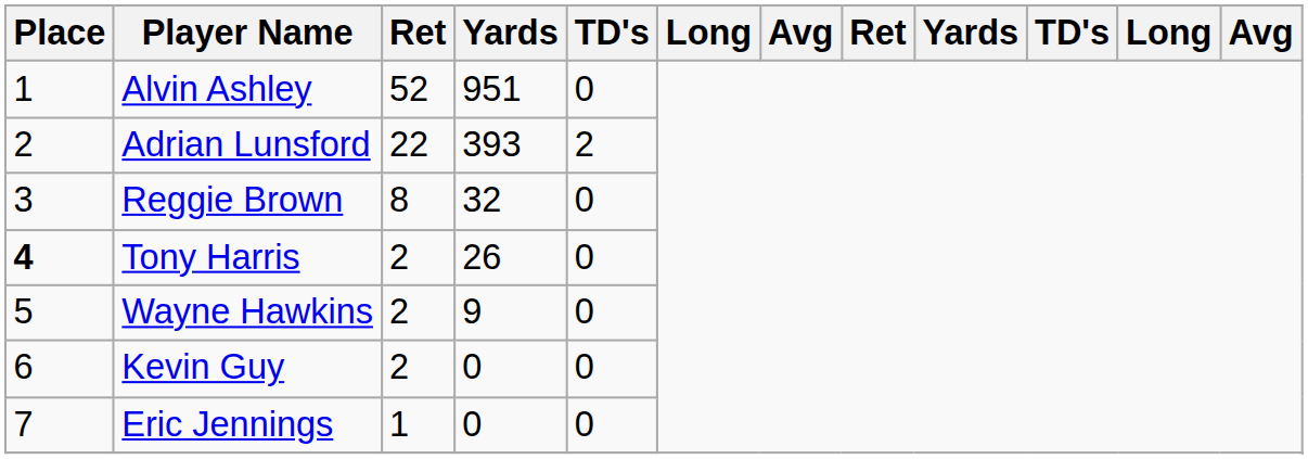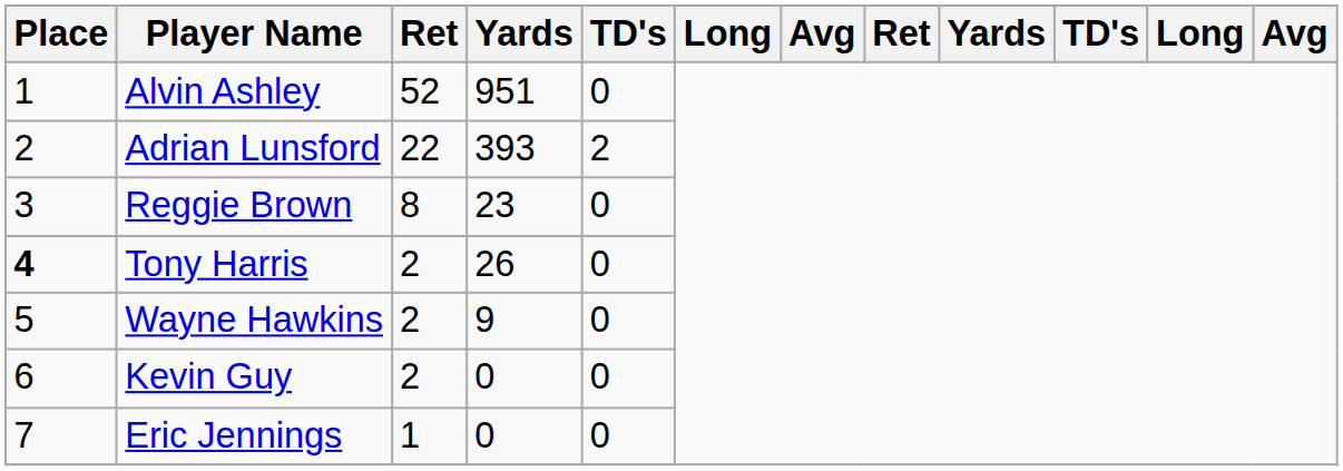 <table class="wikitable">
 <tr>
 <th>Place</th>
 <th>Player Name</th>
 <th>Ret</th>
 <th>Yards</th>
 <th>TD's</th>
 <th>Long</th>
 <th>Avg</th>
 <th>Ret</th>
 <th>Yards</th>
 <th>TD's</th>
 <th>Long</th>
 <th>Avg</th>
 </tr>
 <tr>
 <td>1</td>
 <td><a href='#'>Alvin Ashley</a></td>
 <td>52</td>
 <td>951</td>
 <td>0</td>
 </tr>
 <tr>
 <td>2</td>
 <td><a href='#'>Adrian Lunsford</a></td>
 <td>22</td>
 <td>393</td>
 <td>2</td>
 </tr>
 <tr>
 <td>3</td>
 <td><a href='#'>Reggie Brown</a></td>
 <td>8</td>
-<td>32</td>
+<td>23</td>
 <td>0</td>
 </tr>
 <tr>
 <td><strong>4</strong></td>
 <td><a href='#'>Tony Harris</a></td>
 <td>2</td>
 <td>26</td>
 <td>0</td>
 </tr>
 <tr>
 <td>5</td>
 <td><a href='#'>Wayne Hawkins</a></td>
 <td>2</td>
 <td>9</td>
 <td>0</td>
 </tr>
 <tr>
 <td>6</td>
 <td><a href='#'>Kevin Guy</a></td>
 <td>2</td>
 <td>0</td>
 <td>0</td>
 </tr>
 <tr>
 <td>7</td>
 <td><a href='#'>Eric Jennings</a></td>
 <td>1</td>
 <td>0</td>
 <td>0</td>
 </tr>
 <tr>
 </tr>
 </table>
